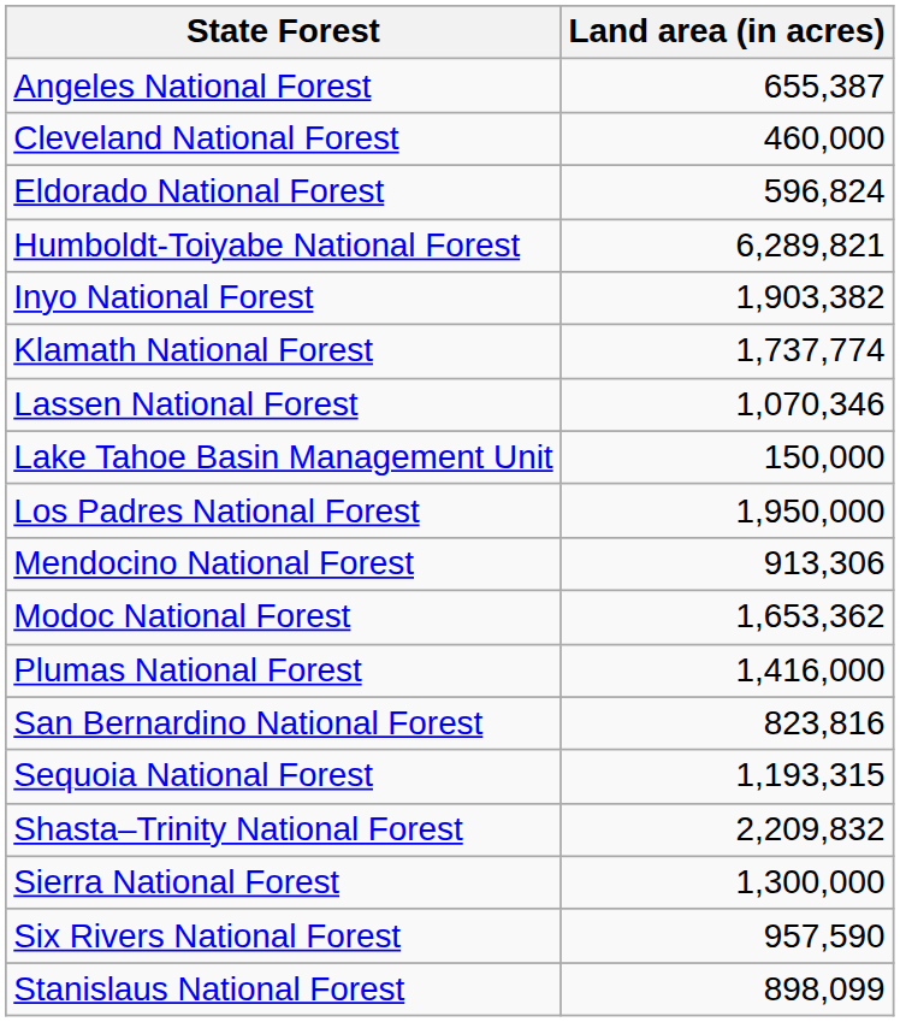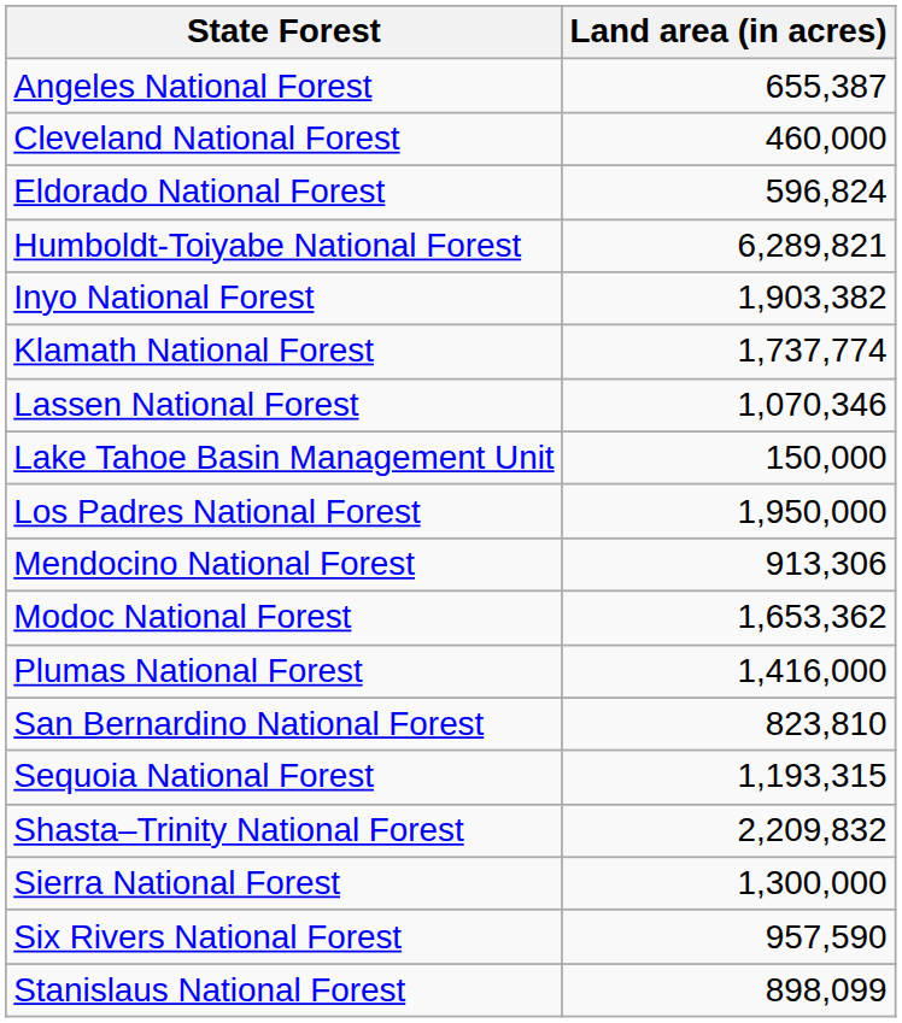 <table class="wikitable sortable">
 <tr align=left>
 <th>State Forest</th>
 <th>Land area (in acres)</th>
 </tr>
 <tr>
 <td><a href='#'>Angeles National Forest</a></td>
 <td align=right>655,387</td>
 </tr>
 <tr>
 <td><a href='#'>Cleveland National Forest</a></td>
 <td align=right>460,000</td>
 </tr>
 <tr>
 <td><a href='#'>Eldorado National Forest</a></td>
 <td align=right>596,824</td>
 </tr>
 <tr>
 <td><a href='#'>Humboldt-Toiyabe National Forest</a></td>
 <td align=right>6,289,821</td>
 </tr>
 <tr>
 <td><a href='#'>Inyo National Forest</a></td>
 <td align=right>1,903,382</td>
 </tr>
 <tr>
 <td><a href='#'>Klamath National Forest</a></td>
 <td align=right>1,737,774</td>
 </tr>
 <tr>
 <td><a href='#'>Lassen National Forest</a></td>
 <td align=right>1,070,346</td>
 </tr>
 <tr>
 <td><a href='#'>Lake Tahoe Basin Management Unit</a></td>
 <td align=right>150,000</td>
 </tr>
 <tr>
 <td><a href='#'>Los Padres National Forest</a></td>
 <td align=right>1,950,000</td>
 </tr>
 <tr>
 <td><a href='#'>Mendocino National Forest</a></td>
 <td align=right>913,306</td>
 </tr>
 <tr>
 <td><a href='#'>Modoc National Forest</a></td>
 <td align=right>1,653,362</td>
 </tr>
 <tr>
 <td><a href='#'>Plumas National Forest</a></td>
 <td align=right>1,416,000</td>
 </tr>
 <tr>
 <td><a href='#'>San Bernardino National Forest</a></td>
-<td align=right>823,816</td>
+<td align=right>823,810</td>
 </tr>
 <tr>
 <td><a href='#'>Sequoia National Forest</a></td>
 <td align=right>1,193,315</td>
 </tr>
 <tr>
 <td><a href='#'>Shasta–Trinity National Forest</a></td>
 <td align=right>2,209,832</td>
 </tr>
 <tr>
 <td><a href='#'>Sierra National Forest</a></td>
 <td align=right>1,300,000</td>
 </tr>
 <tr>
 <td><a href='#'>Six Rivers National Forest</a></td>
 <td align=right>957,590</td>
 </tr>
 <tr>
 <td><a href='#'>Stanislaus National Forest</a></td>
 <td align=right>898,099</td>
 </tr>
 </table>
